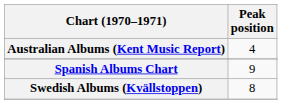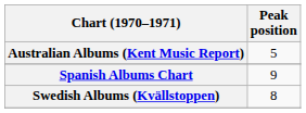 <table class="wikitable sortable plainrowheaders" style="text-align:center">
 <tr>
 <th scope="col">Chart (1970–1971)</th>
 <th scope="col">Peak<br>position</th>
 </tr>
 <tr>
 <th scope="row">Australian Albums (<a href='#'>Kent Music Report</a>)</th>
-<td>4</td>
+<td>5</td>
 </tr>
 <tr>
 </tr>
 <tr>
 </tr>
 <tr>
 <th scope="row"><a href='#'>Spanish Albums Chart</a></th>
 <td style="text-align:center;">9</td>
 </tr>
 <tr>
 <th scope="row">Swedish Albums (<a href='#'>Kvällstoppen</a>)</th>
 <td>8</td>
 </tr>
 <tr>
 </tr>
 <tr>
 </tr>
 </table>
